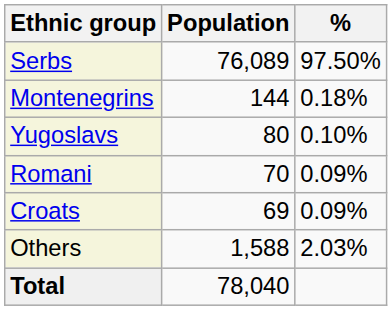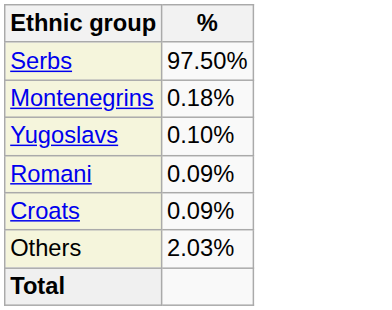 <table class="wikitable">
 <tr>
 <th>Ethnic group</th>
-<th>Population</th>
 <th>%</th>
 </tr>
 <tr>
 <td style="background:#F5F5DC;"><a href='#'>Serbs</a></td>
-<td align="right">76,089</td>
 <td>97.50%</td>
 </tr>
 <tr>
 <td style="background:#F5F5DC;"><a href='#'>Montenegrins</a></td>
-<td align="right">144</td>
 <td>0.18%</td>
 </tr>
 <tr>
 <td style="background:#F5F5DC;"><a href='#'>Yugoslavs</a></td>
-<td align="right">80</td>
 <td>0.10%</td>
 </tr>
 <tr>
 <td style="background:#F5F5DC;"><a href='#'>Romani</a></td>
-<td align="right">70</td>
 <td>0.09%</td>
 </tr>
 <tr>
 <td style="background:#F5F5DC;"><a href='#'>Croats</a></td>
-<td align="right">69</td>
 <td>0.09%</td>
 </tr>
 <tr>
 <td style="background:#F5F5DC;">Others</td>
-<td align="right">1,588</td>
 <td>2.03%</td>
 </tr>
 <tr class="sortbottom">
 <td style="background:#F0F0F0;"><strong>Total</strong></td>
-<td align="right">78,040</td>
 <td></td>
 </tr>
 </table>
